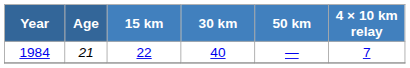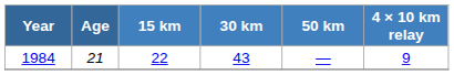 <table class="wikitable" style="font-size:95%; text-align:center; border:grey solid 1px; border-collapse:collapse; background:#ffffff;">
 <tr>
 <th style="background-color:#369; color:white; width:60px;"> Year </th>
 <th style="background-color:#369; color:white; width:40px;"> Age </th>
 <th style="background-color:#4180be; color:white; width:75px;"> 15 km </th>
 <th style="background-color:#4180be; color:white; width:75px;"> 30 km </th>
 <th style="background-color:#4180be; color:white; width:75px;"> 50 km </th>
 <th style="background-color:#4180be; color:white; width:75px;"> 4 × 10 km <br> relay </th>
 </tr>
 <tr>
 <td><a href='#'>1984</a></td>
 <td><em>21</em></td>
 <td><a href='#'>22</a></td>
-<td><a href='#'>40</a></td>
+<td><a href='#'>43</a></td>
 <td><a href='#'>—</a></td>
-<td><a href='#'>7</a></td>
+<td><a href='#'>9</a></td>
 </tr>
 <tr>
 </tr>
 </table>
